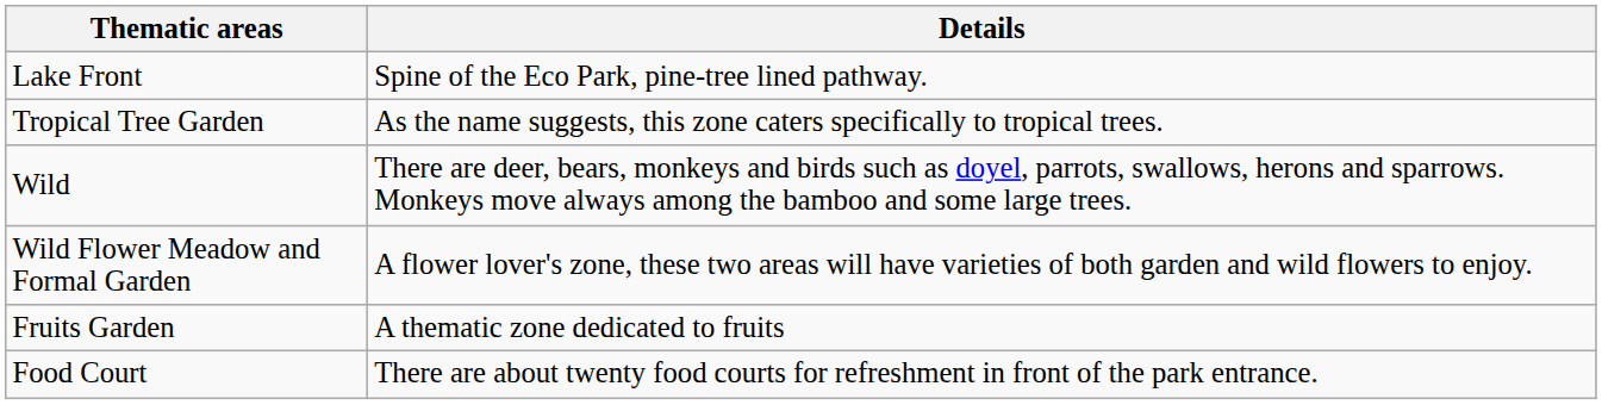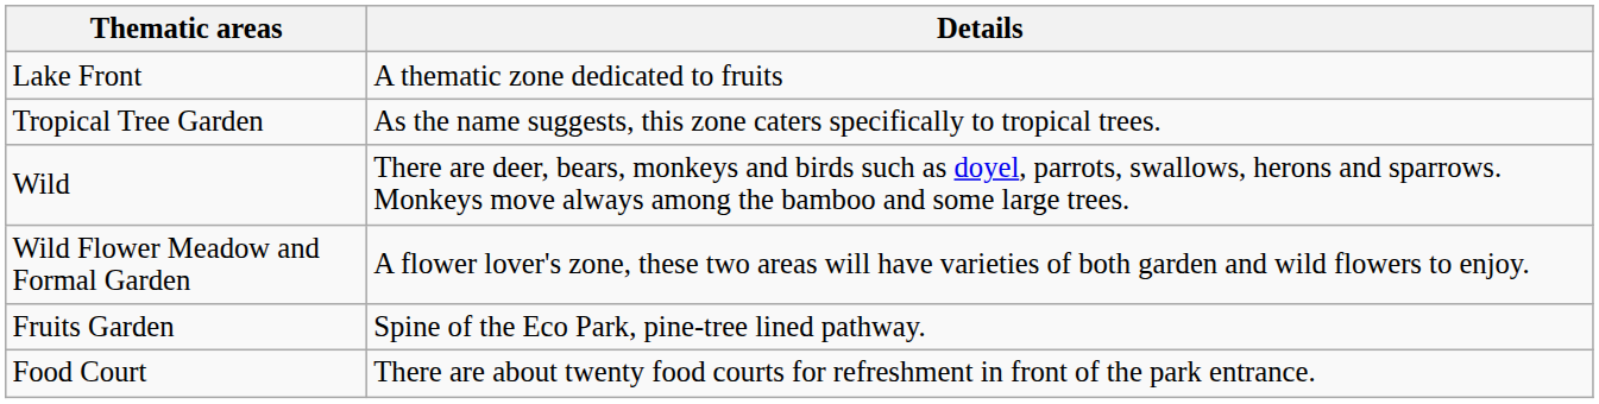 <table class="wikitable">
 <tr>
 <th>Thematic areas</th>
 <th>Details</th>
 </tr>
 <tr>
 <td>Lake Front</td>
-<td>Spine of the Eco Park, pine-tree lined pathway.</td>
+<td>A thematic zone dedicated to fruits</td>
 </tr>
 <tr>
 <td>Tropical Tree Garden</td>
 <td>As the name suggests, this zone caters specifically to tropical trees.</td>
 </tr>
 <tr>
 <td>Wild</td>
 <td>There are deer, bears, monkeys and  birds such as <a href='#'>doyel</a>, parrots, swallows, herons and sparrows. Monkeys move always among the bamboo and some large trees.</td>
 </tr>
 <tr>
 <td>Wild Flower Meadow and Formal Garden</td>
 <td>A flower lover's zone, these two areas will have varieties of both garden and wild flowers to enjoy.</td>
 </tr>
 <tr>
 <td>Fruits Garden</td>
-<td>A thematic zone dedicated to fruits</td>
+<td>Spine of the Eco Park, pine-tree lined pathway.</td>
 </tr>
 <tr>
 <td>Food Court</td>
 <td>There are about twenty food courts for refreshment in front of the park entrance.</td>
 </tr>
 </table>
